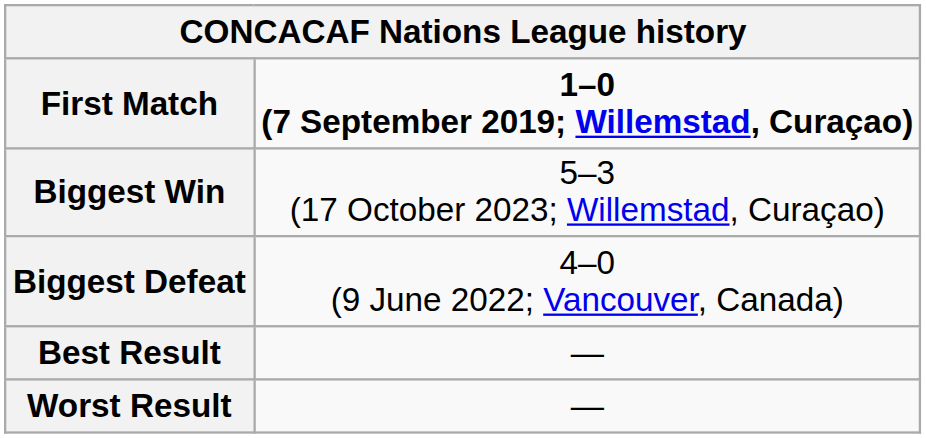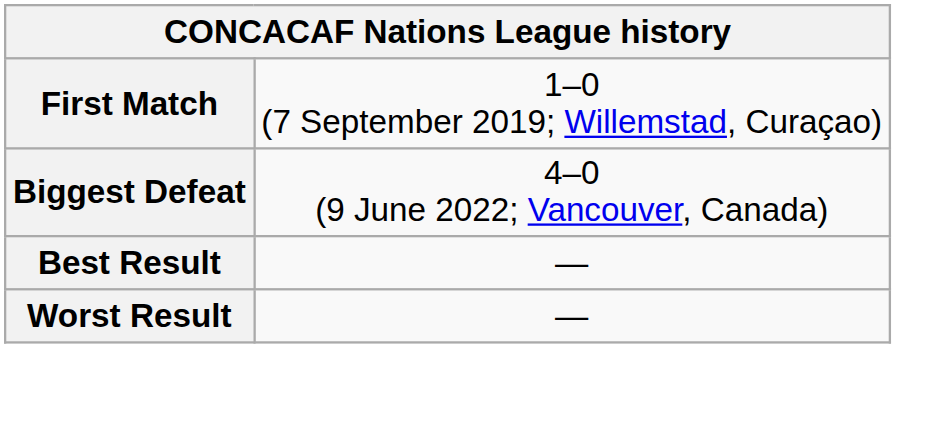 <table class="wikitable collapsible collapsed" style="text-align: center;font-size:90%;">
 <tr>
 <th colspan=2>CONCACAF Nations League history</th>
 </tr>
 <tr>
 <th>First Match</th>
-<td><strong> 1–0 <br>(7 September 2019; <a href='#'>Willemstad</a>, Curaçao)</strong></td>
-</tr>
-<tr>
-<th>Biggest Win</th>
-<td> 5–3 <br>(17 October 2023; <a href='#'>Willemstad</a>, Curaçao)</td>
+<td> 1–0 <br>(7 September 2019; <a href='#'>Willemstad</a>, Curaçao)</td>
 </tr>
 <tr>
 <th>Biggest Defeat</th>
 <td> 4–0 <br>(9 June 2022; <a href='#'>Vancouver</a>, Canada)</td>
 </tr>
 <tr>
 <th>Best Result</th>
 <td>—</td>
 </tr>
 <tr>
 <th>Worst Result</th>
 <td>—</td>
 </tr>
 </table>
